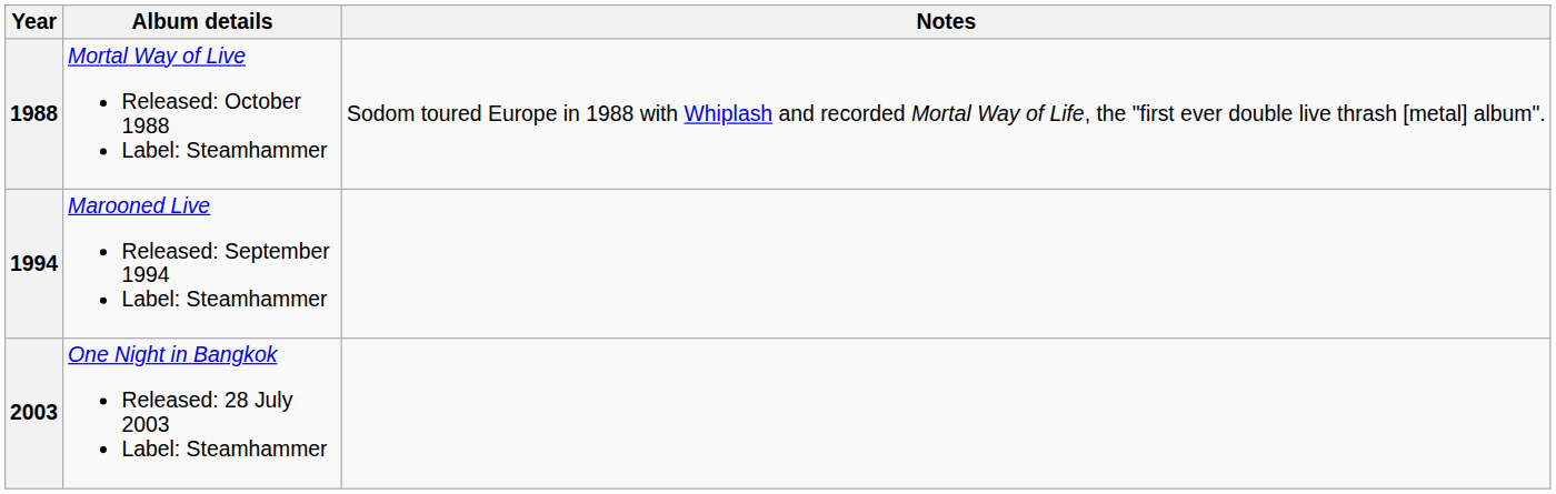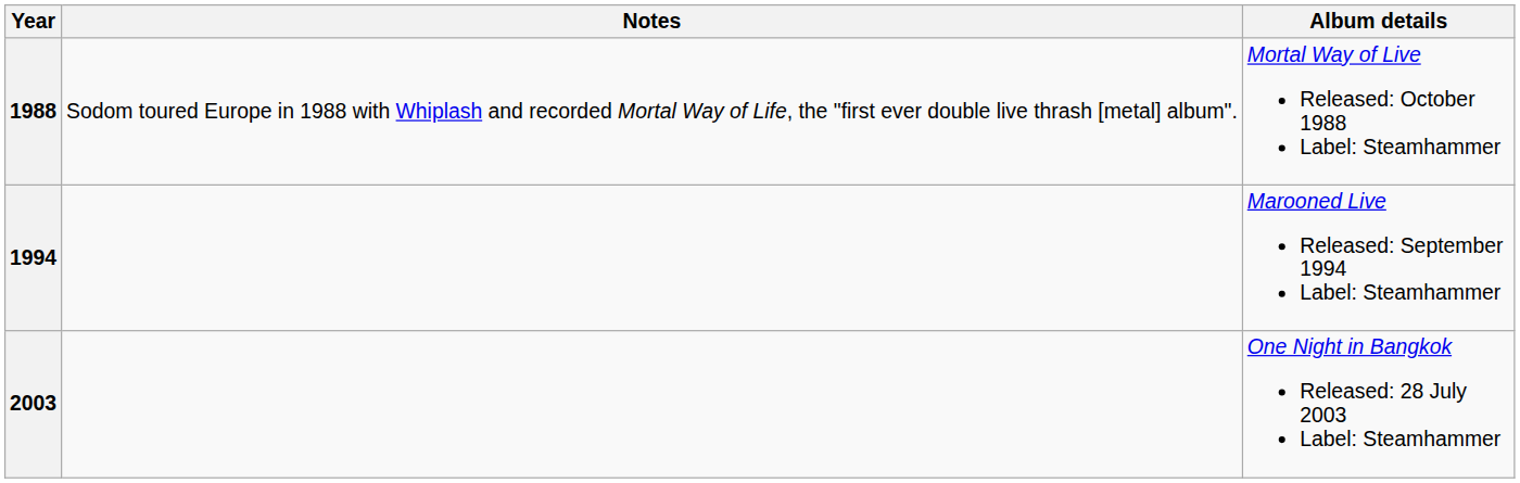 <table class="sortable wikitable">
 <tr>
 <th>Year</th>
+<th class=unsortable>Notes</th>
 <th width="200">Album details</th>
-<th class=unsortable>Notes</th>
 </tr>
 <tr>
 <th>1988</th>
+<td>Sodom toured Europe in 1988 with <a href='#'>Whiplash</a> and recorded <em>Mortal Way of Life</em>, the "first ever double live thrash [metal] album".</td>
 <td><em><a href='#'>Mortal Way of Live</a></em><br><ul><li>Released: October 1988</li><li>Label: Steamhammer</li></ul></td>
-<td>Sodom toured Europe in 1988 with <a href='#'>Whiplash</a> and recorded <em>Mortal Way of Life</em>, the "first ever double live thrash [metal] album".</td>
 </tr>
 <tr>
 <th>1994</th>
+<td></td>
 <td><em><a href='#'>Marooned Live</a></em><br><ul><li>Released: September 1994</li><li>Label: Steamhammer</li></ul></td>
-<td></td>
 </tr>
 <tr>
 <th>2003</th>
+<td></td>
 <td><em><a href='#'>One Night in Bangkok</a></em><br><ul><li>Released: 28 July 2003</li><li>Label: Steamhammer</li></ul></td>
-<td></td>
 </tr>
 </table>
